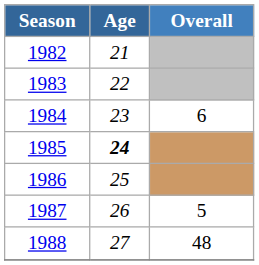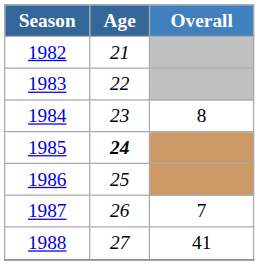 <table class="wikitable" style="font-size:95%; text-align:center; border:grey solid 1px; border-collapse:collapse; background:#ffffff;">
 <tr>
 <th style="background-color:#369; color:white; width:60px;"> Season </th>
 <th style="background-color:#369; color:white; width:40px;"> Age </th>
 <th style="background-color:#4180be; color:white; width:75px;">Overall</th>
 </tr>
 <tr>
 <td><a href='#'>1982</a></td>
 <td><em>21</em></td>
 <td style="background:silver;"></td>
 </tr>
 <tr>
 <td><a href='#'>1983</a></td>
 <td><em>22</em></td>
 <td style="background:silver;"></td>
 </tr>
 <tr>
 <td><a href='#'>1984</a></td>
 <td><em>23</em></td>
-<td>6</td>
+<td>8</td>
 </tr>
 <tr>
 <td><a href='#'>1985</a></td>
 <td><strong><em>24</em></strong></td>
 <td style="background:#c96;"></td>
 </tr>
 <tr>
 <td><a href='#'>1986</a></td>
 <td><em>25</em></td>
 <td style="background:#c96;"></td>
 </tr>
 <tr>
 <td><a href='#'>1987</a></td>
 <td><em>26</em></td>
-<td>5</td>
+<td>7</td>
 </tr>
 <tr>
 <td><a href='#'>1988</a></td>
 <td><em>27</em></td>
-<td>48</td>
+<td>41</td>
 </tr>
 <tr>
 </tr>
 </table>
